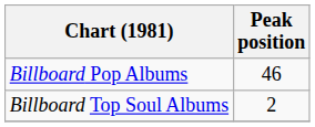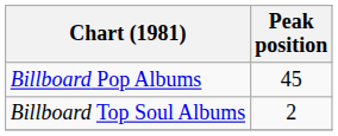 <table class="wikitable">
 <tr>
 <th>Chart (1981)</th>
 <th>Peak<br>position</th>
 </tr>
 <tr>
 <td><a href='#'><em>Billboard</em> Pop Albums</a></td>
-<td align=center>46</td>
+<td align=center>45</td>
 </tr>
 <tr>
 <td><em>Billboard</em> <a href='#'>Top Soul Albums</a></td>
 <td align=center>2</td>
 </tr>
 <tr>
 </tr>
 </table>
